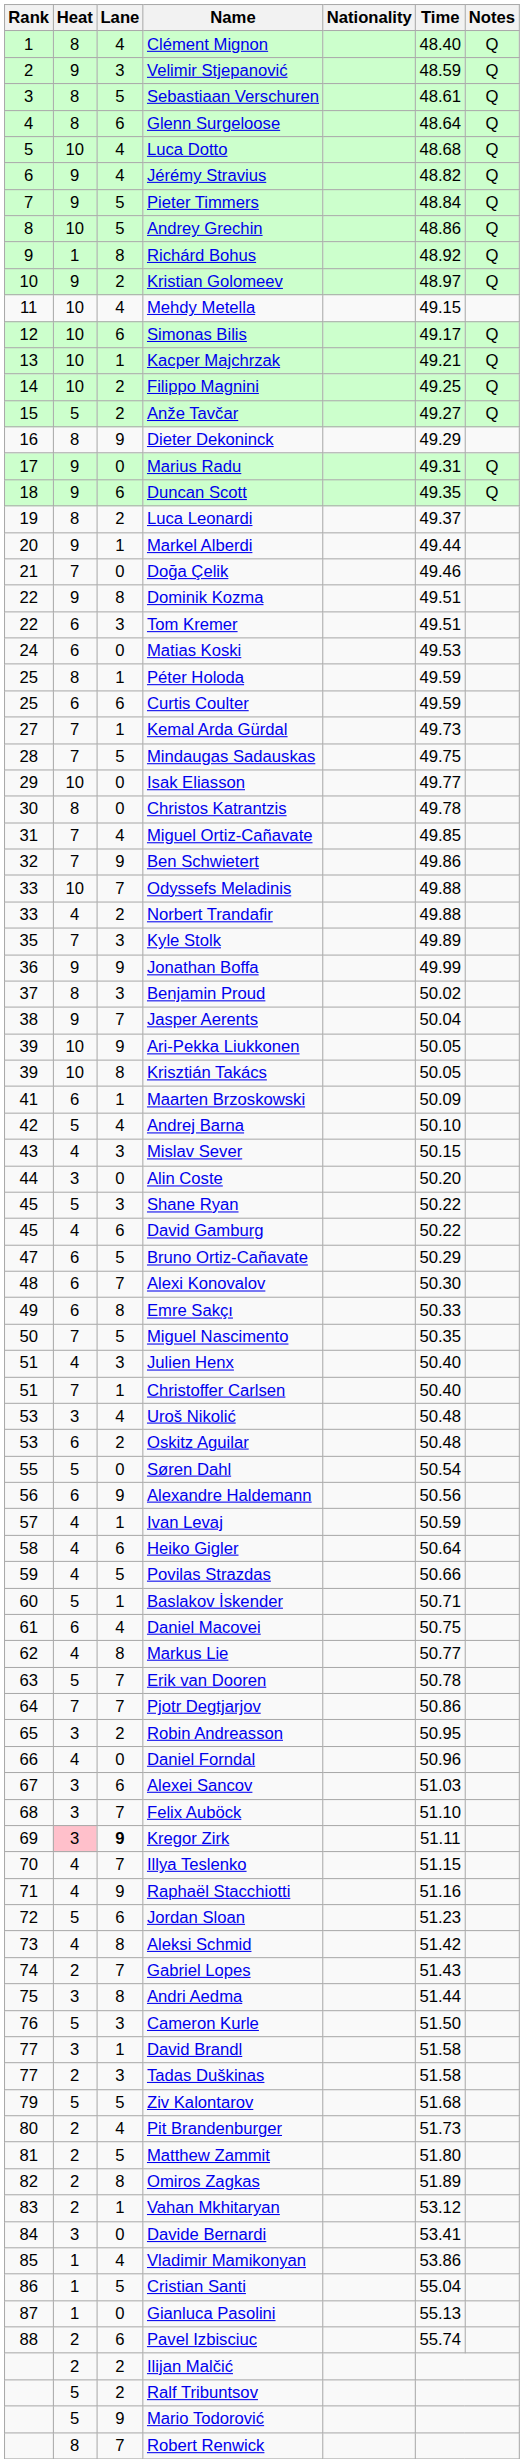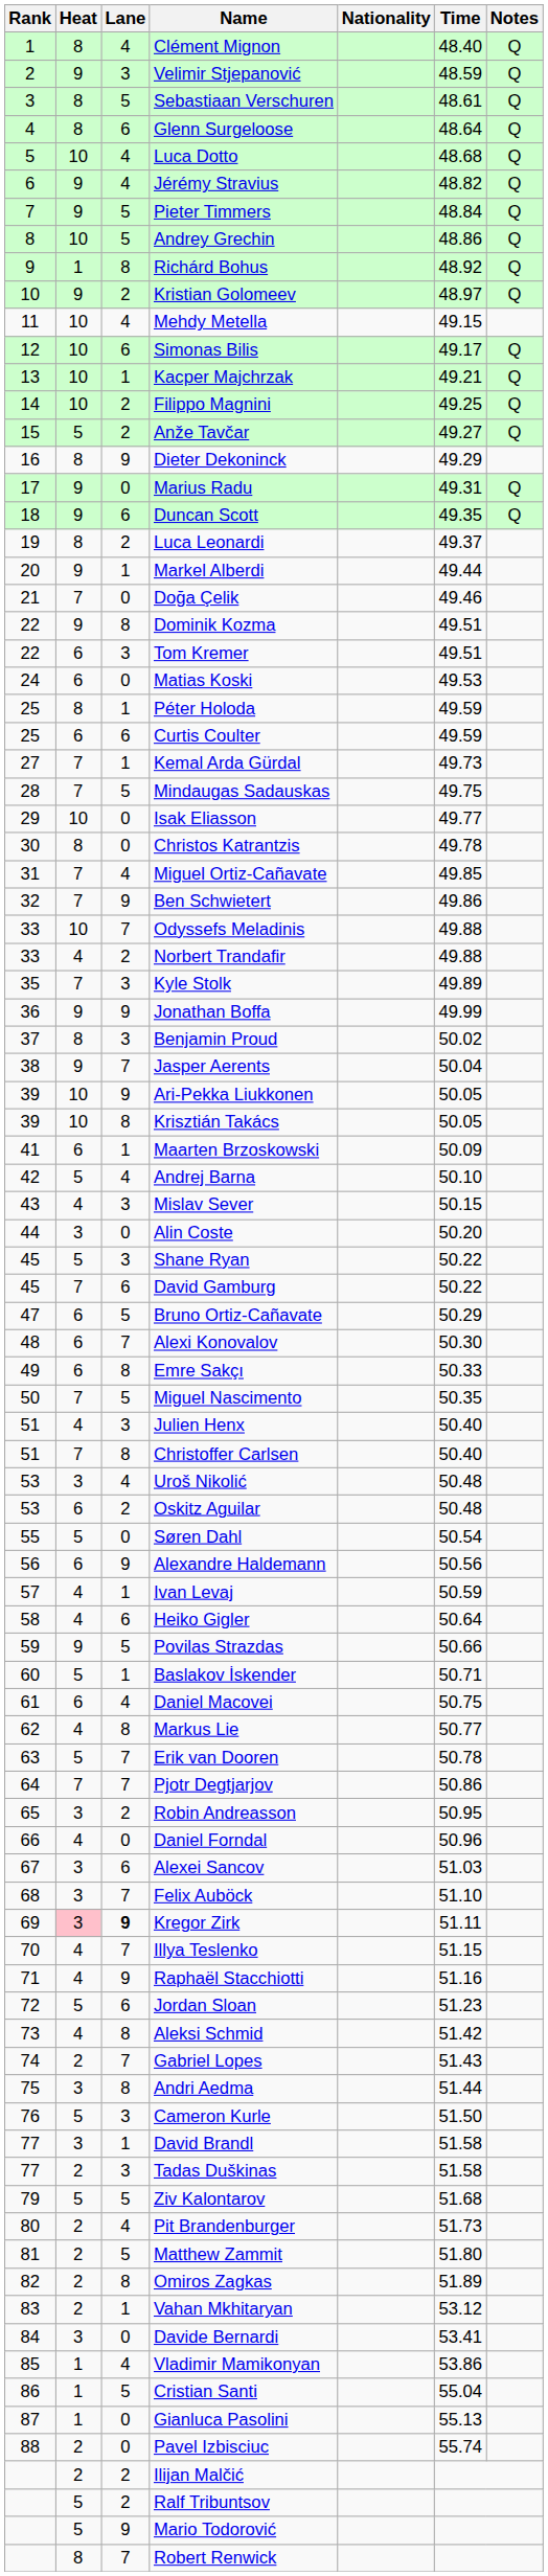 <table class="wikitable sortable" style="text-align:center">
 <tr>
 <th>Rank</th>
 <th>Heat</th>
 <th>Lane</th>
 <th>Name</th>
 <th>Nationality</th>
 <th>Time</th>
 <th>Notes</th>
 </tr>
 <tr bgcolor=ccffcc>
 <td>1</td>
 <td>8</td>
 <td>4</td>
 <td align=left><a href='#'>Clément Mignon</a></td>
 <td align=left></td>
 <td>48.40</td>
 <td>Q</td>
 </tr>
 <tr bgcolor=ccffcc>
 <td>2</td>
 <td>9</td>
 <td>3</td>
 <td align=left><a href='#'>Velimir Stjepanović</a></td>
 <td align=left></td>
 <td>48.59</td>
 <td>Q</td>
 </tr>
 <tr bgcolor=ccffcc>
 <td>3</td>
 <td>8</td>
 <td>5</td>
 <td align=left><a href='#'>Sebastiaan Verschuren</a></td>
 <td align=left></td>
 <td>48.61</td>
 <td>Q</td>
 </tr>
 <tr bgcolor=ccffcc>
 <td>4</td>
 <td>8</td>
 <td>6</td>
 <td align=left><a href='#'>Glenn Surgeloose</a></td>
 <td align=left></td>
 <td>48.64</td>
 <td>Q</td>
 </tr>
 <tr bgcolor=ccffcc>
 <td>5</td>
 <td>10</td>
 <td>4</td>
 <td align=left><a href='#'>Luca Dotto</a></td>
 <td align=left></td>
 <td>48.68</td>
 <td>Q</td>
 </tr>
 <tr bgcolor=ccffcc>
 <td>6</td>
 <td>9</td>
 <td>4</td>
 <td align=left><a href='#'>Jérémy Stravius</a></td>
 <td align=left></td>
 <td>48.82</td>
 <td>Q</td>
 </tr>
 <tr bgcolor=ccffcc>
 <td>7</td>
 <td>9</td>
 <td>5</td>
 <td align=left><a href='#'>Pieter Timmers</a></td>
 <td align=left></td>
 <td>48.84</td>
 <td>Q</td>
 </tr>
 <tr bgcolor=ccffcc>
 <td>8</td>
 <td>10</td>
 <td>5</td>
 <td align=left><a href='#'>Andrey Grechin</a></td>
 <td align=left></td>
 <td>48.86</td>
 <td>Q</td>
 </tr>
 <tr bgcolor=ccffcc>
 <td>9</td>
 <td>1</td>
 <td>8</td>
 <td align=left><a href='#'>Richárd Bohus</a></td>
 <td align=left></td>
 <td>48.92</td>
 <td>Q</td>
 </tr>
 <tr bgcolor=ccffcc>
 <td>10</td>
 <td>9</td>
 <td>2</td>
 <td align=left><a href='#'>Kristian Golomeev</a></td>
 <td align=left></td>
 <td>48.97</td>
 <td>Q</td>
 </tr>
 <tr>
 <td>11</td>
 <td>10</td>
 <td>4</td>
 <td align=left><a href='#'>Mehdy Metella</a></td>
 <td align=left></td>
 <td>49.15</td>
 <td></td>
 </tr>
 <tr bgcolor=ccffcc>
 <td>12</td>
 <td>10</td>
 <td>6</td>
 <td align=left><a href='#'>Simonas Bilis</a></td>
 <td align=left></td>
 <td>49.17</td>
 <td>Q</td>
 </tr>
 <tr bgcolor=ccffcc>
 <td>13</td>
 <td>10</td>
 <td>1</td>
 <td align=left><a href='#'>Kacper Majchrzak</a></td>
 <td align=left></td>
 <td>49.21</td>
 <td>Q</td>
 </tr>
 <tr bgcolor=ccffcc>
 <td>14</td>
 <td>10</td>
 <td>2</td>
 <td align=left><a href='#'>Filippo Magnini</a></td>
 <td align=left></td>
 <td>49.25</td>
 <td>Q</td>
 </tr>
 <tr bgcolor=ccffcc>
 <td>15</td>
 <td>5</td>
 <td>2</td>
 <td align=left><a href='#'>Anže Tavčar</a></td>
 <td align=left></td>
 <td>49.27</td>
 <td>Q</td>
 </tr>
 <tr>
 <td>16</td>
 <td>8</td>
 <td>9</td>
 <td align=left><a href='#'>Dieter Dekoninck</a></td>
 <td align=left></td>
 <td>49.29</td>
 <td></td>
 </tr>
 <tr bgcolor=ccffcc>
 <td>17</td>
 <td>9</td>
 <td>0</td>
 <td align=left><a href='#'>Marius Radu</a></td>
 <td align=left></td>
 <td>49.31</td>
 <td>Q</td>
 </tr>
 <tr bgcolor=ccffcc>
 <td>18</td>
 <td>9</td>
 <td>6</td>
 <td align=left><a href='#'>Duncan Scott</a></td>
 <td align=left></td>
 <td>49.35</td>
 <td>Q</td>
 </tr>
 <tr>
 <td>19</td>
 <td>8</td>
 <td>2</td>
 <td align=left><a href='#'>Luca Leonardi</a></td>
 <td align=left></td>
 <td>49.37</td>
 <td></td>
 </tr>
 <tr>
 <td>20</td>
 <td>9</td>
 <td>1</td>
 <td align=left><a href='#'>Markel Alberdi</a></td>
 <td align=left></td>
 <td>49.44</td>
 <td></td>
 </tr>
 <tr>
 <td>21</td>
 <td>7</td>
 <td>0</td>
 <td align=left><a href='#'>Doğa Çelik</a></td>
 <td align=left></td>
 <td>49.46</td>
 <td></td>
 </tr>
 <tr>
 <td>22</td>
 <td>9</td>
 <td>8</td>
 <td align=left><a href='#'>Dominik Kozma</a></td>
 <td align=left></td>
 <td>49.51</td>
 <td></td>
 </tr>
 <tr>
 <td>22</td>
 <td>6</td>
 <td>3</td>
 <td align=left><a href='#'>Tom Kremer</a></td>
 <td align=left></td>
 <td>49.51</td>
 <td></td>
 </tr>
 <tr>
 <td>24</td>
 <td>6</td>
 <td>0</td>
 <td align=left><a href='#'>Matias Koski</a></td>
 <td align=left></td>
 <td>49.53</td>
 <td></td>
 </tr>
 <tr>
 <td>25</td>
 <td>8</td>
 <td>1</td>
 <td align=left><a href='#'>Péter Holoda</a></td>
 <td align=left></td>
 <td>49.59</td>
 <td></td>
 </tr>
 <tr>
 <td>25</td>
 <td>6</td>
 <td>6</td>
 <td align=left><a href='#'>Curtis Coulter</a></td>
 <td align=left></td>
 <td>49.59</td>
 <td></td>
 </tr>
 <tr>
 <td>27</td>
 <td>7</td>
 <td>1</td>
 <td align=left><a href='#'>Kemal Arda Gürdal</a></td>
 <td align=left></td>
 <td>49.73</td>
 <td></td>
 </tr>
 <tr>
 <td>28</td>
 <td>7</td>
 <td>5</td>
 <td align=left><a href='#'>Mindaugas Sadauskas</a></td>
 <td align=left></td>
 <td>49.75</td>
 <td></td>
 </tr>
 <tr>
 <td>29</td>
 <td>10</td>
 <td>0</td>
 <td align=left><a href='#'>Isak Eliasson</a></td>
 <td align=left></td>
 <td>49.77</td>
 <td></td>
 </tr>
 <tr>
 <td>30</td>
 <td>8</td>
 <td>0</td>
 <td align=left><a href='#'>Christos Katrantzis</a></td>
 <td align=left></td>
 <td>49.78</td>
 <td></td>
 </tr>
 <tr>
 <td>31</td>
 <td>7</td>
 <td>4</td>
 <td align=left><a href='#'>Miguel Ortiz-Cañavate</a></td>
 <td align=left></td>
 <td>49.85</td>
 <td></td>
 </tr>
 <tr>
 <td>32</td>
 <td>7</td>
 <td>9</td>
 <td align=left><a href='#'>Ben Schwietert</a></td>
 <td align=left></td>
 <td>49.86</td>
 <td></td>
 </tr>
 <tr>
 <td>33</td>
 <td>10</td>
 <td>7</td>
 <td align=left><a href='#'>Odyssefs Meladinis</a></td>
 <td align=left></td>
 <td>49.88</td>
 <td></td>
 </tr>
 <tr>
 <td>33</td>
 <td>4</td>
 <td>2</td>
 <td align=left><a href='#'>Norbert Trandafir</a></td>
 <td align=left></td>
 <td>49.88</td>
 <td></td>
 </tr>
 <tr>
 <td>35</td>
 <td>7</td>
 <td>3</td>
 <td align=left><a href='#'>Kyle Stolk</a></td>
 <td align=left></td>
 <td>49.89</td>
 <td></td>
 </tr>
 <tr>
 <td>36</td>
 <td>9</td>
 <td>9</td>
 <td align=left><a href='#'>Jonathan Boffa</a></td>
 <td align=left></td>
 <td>49.99</td>
 <td></td>
 </tr>
 <tr>
 <td>37</td>
 <td>8</td>
 <td>3</td>
 <td align=left><a href='#'>Benjamin Proud</a></td>
 <td align=left></td>
 <td>50.02</td>
 <td></td>
 </tr>
 <tr>
 <td>38</td>
 <td>9</td>
 <td>7</td>
 <td align=left><a href='#'>Jasper Aerents</a></td>
 <td align=left></td>
 <td>50.04</td>
 <td></td>
 </tr>
 <tr>
 <td>39</td>
 <td>10</td>
 <td>9</td>
 <td align=left><a href='#'>Ari-Pekka Liukkonen</a></td>
 <td align=left></td>
 <td>50.05</td>
 <td></td>
 </tr>
 <tr>
 <td>39</td>
 <td>10</td>
 <td>8</td>
 <td align=left><a href='#'>Krisztián Takács</a></td>
 <td align=left></td>
 <td>50.05</td>
 <td></td>
 </tr>
 <tr>
 <td>41</td>
 <td>6</td>
 <td>1</td>
 <td align=left><a href='#'>Maarten Brzoskowski</a></td>
 <td align=left></td>
 <td>50.09</td>
 <td></td>
 </tr>
 <tr>
 <td>42</td>
 <td>5</td>
 <td>4</td>
 <td align=left><a href='#'>Andrej Barna</a></td>
 <td align=left></td>
 <td>50.10</td>
 <td></td>
 </tr>
 <tr>
 <td>43</td>
 <td>4</td>
 <td>3</td>
 <td align=left><a href='#'>Mislav Sever</a></td>
 <td align=left></td>
 <td>50.15</td>
 <td></td>
 </tr>
 <tr>
 <td>44</td>
 <td>3</td>
 <td>0</td>
 <td align=left><a href='#'>Alin Coste</a></td>
 <td align=left></td>
 <td>50.20</td>
 <td></td>
 </tr>
 <tr>
 <td>45</td>
 <td>5</td>
 <td>3</td>
 <td align=left><a href='#'>Shane Ryan</a></td>
 <td align=left></td>
 <td>50.22</td>
 <td></td>
 </tr>
 <tr>
 <td>45</td>
-<td>4</td>
+<td>7</td>
 <td>6</td>
 <td align=left><a href='#'>David Gamburg</a></td>
 <td align=left></td>
 <td>50.22</td>
 <td></td>
 </tr>
 <tr>
 <td>47</td>
 <td>6</td>
 <td>5</td>
 <td align=left><a href='#'>Bruno Ortiz-Cañavate</a></td>
 <td align=left></td>
 <td>50.29</td>
 <td></td>
 </tr>
 <tr>
 <td>48</td>
 <td>6</td>
 <td>7</td>
 <td align=left><a href='#'>Alexi Konovalov</a></td>
 <td align=left></td>
 <td>50.30</td>
 <td></td>
 </tr>
 <tr>
 <td>49</td>
 <td>6</td>
 <td>8</td>
 <td align=left><a href='#'>Emre Sakçı</a></td>
 <td align=left></td>
 <td>50.33</td>
 <td></td>
 </tr>
 <tr>
 <td>50</td>
 <td>7</td>
 <td>5</td>
 <td align=left><a href='#'>Miguel Nascimento</a></td>
 <td align=left></td>
 <td>50.35</td>
 <td></td>
 </tr>
 <tr>
 <td>51</td>
 <td>4</td>
 <td>3</td>
 <td align=left><a href='#'>Julien Henx</a></td>
 <td align=left></td>
 <td>50.40</td>
 <td></td>
 </tr>
 <tr>
 <td>51</td>
 <td>7</td>
-<td>1</td>
+<td>8</td>
 <td align=left><a href='#'>Christoffer Carlsen</a></td>
 <td align=left></td>
 <td>50.40</td>
 <td></td>
 </tr>
 <tr>
 <td>53</td>
 <td>3</td>
 <td>4</td>
 <td align=left><a href='#'>Uroš Nikolić</a></td>
 <td align=left></td>
 <td>50.48</td>
 <td></td>
 </tr>
 <tr>
 <td>53</td>
 <td>6</td>
 <td>2</td>
 <td align=left><a href='#'>Oskitz Aguilar</a></td>
 <td align=left></td>
 <td>50.48</td>
 <td></td>
 </tr>
 <tr>
 <td>55</td>
 <td>5</td>
 <td>0</td>
 <td align=left><a href='#'>Søren Dahl</a></td>
 <td align=left></td>
 <td>50.54</td>
 <td></td>
 </tr>
 <tr>
 <td>56</td>
 <td>6</td>
 <td>9</td>
 <td align=left><a href='#'>Alexandre Haldemann</a></td>
 <td align=left></td>
 <td>50.56</td>
 <td></td>
 </tr>
 <tr>
 <td>57</td>
 <td>4</td>
 <td>1</td>
 <td align=left><a href='#'>Ivan Levaj</a></td>
 <td align=left></td>
 <td>50.59</td>
 <td></td>
 </tr>
 <tr>
 <td>58</td>
 <td>4</td>
 <td>6</td>
 <td align=left><a href='#'>Heiko Gigler</a></td>
 <td align=left></td>
 <td>50.64</td>
 <td></td>
 </tr>
 <tr>
 <td>59</td>
-<td>4</td>
+<td>9</td>
 <td>5</td>
 <td align=left><a href='#'>Povilas Strazdas</a></td>
 <td align=left></td>
 <td>50.66</td>
 <td></td>
 </tr>
 <tr>
 <td>60</td>
 <td>5</td>
 <td>1</td>
 <td align=left><a href='#'>Baslakov İskender</a></td>
 <td align=left></td>
 <td>50.71</td>
 <td></td>
 </tr>
 <tr>
 <td>61</td>
 <td>6</td>
 <td>4</td>
 <td align=left><a href='#'>Daniel Macovei</a></td>
 <td align=left></td>
 <td>50.75</td>
 <td></td>
 </tr>
 <tr>
 <td>62</td>
 <td>4</td>
 <td>8</td>
 <td align=left><a href='#'>Markus Lie</a></td>
 <td align=left></td>
 <td>50.77</td>
 <td></td>
 </tr>
 <tr>
 <td>63</td>
 <td>5</td>
 <td>7</td>
 <td align=left><a href='#'>Erik van Dooren</a></td>
 <td align=left></td>
 <td>50.78</td>
 <td></td>
 </tr>
 <tr>
 <td>64</td>
 <td>7</td>
 <td>7</td>
 <td align=left><a href='#'>Pjotr Degtjarjov</a></td>
 <td align=left></td>
 <td>50.86</td>
 <td></td>
 </tr>
 <tr>
 <td>65</td>
 <td>3</td>
 <td>2</td>
 <td align=left><a href='#'>Robin Andreasson</a></td>
 <td align=left></td>
 <td>50.95</td>
 <td></td>
 </tr>
 <tr>
 <td>66</td>
 <td>4</td>
 <td>0</td>
 <td align=left><a href='#'>Daniel Forndal</a></td>
 <td align=left></td>
 <td>50.96</td>
 <td></td>
 </tr>
 <tr>
 <td>67</td>
 <td>3</td>
 <td>6</td>
 <td align=left><a href='#'>Alexei Sancov</a></td>
 <td align=left></td>
 <td>51.03</td>
 <td></td>
 </tr>
 <tr>
 <td>68</td>
 <td>3</td>
 <td>7</td>
 <td align=left><a href='#'>Felix Auböck</a></td>
 <td align=left></td>
 <td>51.10</td>
 <td></td>
 </tr>
 <tr>
 <td>69</td>
 <td style="background: pink;">3</td>
 <td><strong>9</strong></td>
 <td align=left><a href='#'>Kregor Zirk</a></td>
 <td align=left></td>
 <td>51.11</td>
 <td></td>
 </tr>
 <tr>
 <td>70</td>
 <td>4</td>
 <td>7</td>
 <td align=left><a href='#'>Illya Teslenko</a></td>
 <td align=left></td>
 <td>51.15</td>
 <td></td>
 </tr>
 <tr>
 <td>71</td>
 <td>4</td>
 <td>9</td>
 <td align=left><a href='#'>Raphaël Stacchiotti</a></td>
 <td align=left></td>
 <td>51.16</td>
 <td></td>
 </tr>
 <tr>
 <td>72</td>
 <td>5</td>
 <td>6</td>
 <td align=left><a href='#'>Jordan Sloan</a></td>
 <td align=left></td>
 <td>51.23</td>
 <td></td>
 </tr>
 <tr>
 <td>73</td>
 <td>4</td>
 <td>8</td>
 <td align=left><a href='#'>Aleksi Schmid</a></td>
 <td align=left></td>
 <td>51.42</td>
 <td></td>
 </tr>
 <tr>
 <td>74</td>
 <td>2</td>
 <td>7</td>
 <td align=left><a href='#'>Gabriel Lopes</a></td>
 <td align=left></td>
 <td>51.43</td>
 <td></td>
 </tr>
 <tr>
 <td>75</td>
 <td>3</td>
 <td>8</td>
 <td align=left><a href='#'>Andri Aedma</a></td>
 <td align=left></td>
 <td>51.44</td>
 <td></td>
 </tr>
 <tr>
 <td>76</td>
 <td>5</td>
 <td>3</td>
 <td align=left><a href='#'>Cameron Kurle</a></td>
 <td align=left></td>
 <td>51.50</td>
 <td></td>
 </tr>
 <tr>
 <td>77</td>
 <td>3</td>
 <td>1</td>
 <td align=left><a href='#'>David Brandl</a></td>
 <td align=left></td>
 <td>51.58</td>
 <td></td>
 </tr>
 <tr>
 <td>77</td>
 <td>2</td>
 <td>3</td>
 <td align=left><a href='#'>Tadas Duškinas</a></td>
 <td align=left></td>
 <td>51.58</td>
 <td></td>
 </tr>
 <tr>
 <td>79</td>
 <td>5</td>
 <td>5</td>
 <td align=left><a href='#'>Ziv Kalontarov</a></td>
 <td align=left></td>
 <td>51.68</td>
 <td></td>
 </tr>
 <tr>
 <td>80</td>
 <td>2</td>
 <td>4</td>
 <td align=left><a href='#'>Pit Brandenburger</a></td>
 <td align=left></td>
 <td>51.73</td>
 <td></td>
 </tr>
 <tr>
 <td>81</td>
 <td>2</td>
 <td>5</td>
 <td align=left><a href='#'>Matthew Zammit</a></td>
 <td align=left></td>
 <td>51.80</td>
 <td></td>
 </tr>
 <tr>
 <td>82</td>
 <td>2</td>
 <td>8</td>
 <td align=left><a href='#'>Omiros Zagkas</a></td>
 <td align=left></td>
 <td>51.89</td>
 <td></td>
 </tr>
 <tr>
 <td>83</td>
 <td>2</td>
 <td>1</td>
 <td align=left><a href='#'>Vahan Mkhitaryan</a></td>
 <td align=left></td>
 <td>53.12</td>
 <td></td>
 </tr>
 <tr>
 <td>84</td>
 <td>3</td>
 <td>0</td>
 <td align=left><a href='#'>Davide Bernardi</a></td>
 <td align=left></td>
 <td>53.41</td>
 <td></td>
 </tr>
 <tr>
 <td>85</td>
 <td>1</td>
 <td>4</td>
 <td align=left><a href='#'>Vladimir Mamikonyan</a></td>
 <td align=left></td>
 <td>53.86</td>
 <td></td>
 </tr>
 <tr>
 <td>86</td>
 <td>1</td>
 <td>5</td>
 <td align=left><a href='#'>Cristian Santi</a></td>
 <td align=left></td>
 <td>55.04</td>
 <td></td>
 </tr>
 <tr>
 <td>87</td>
 <td>1</td>
 <td>0</td>
 <td align=left><a href='#'>Gianluca Pasolini</a></td>
 <td align=left></td>
 <td>55.13</td>
 <td></td>
 </tr>
 <tr>
 <td>88</td>
 <td>2</td>
-<td>6</td>
+<td>0</td>
 <td align=left><a href='#'>Pavel Izbisciuc</a></td>
 <td align=left></td>
 <td>55.74</td>
 <td></td>
 </tr>
 <tr>
 <td></td>
 <td>2</td>
 <td>2</td>
 <td align=left><a href='#'>Ilijan Malčić</a></td>
 <td align=left></td>
 <td colspan=2></td>
 </tr>
 <tr>
 <td></td>
 <td>5</td>
 <td>2</td>
 <td align=left><a href='#'>Ralf Tribuntsov</a></td>
 <td align=left></td>
 <td colspan=2></td>
 </tr>
 <tr>
 <td></td>
 <td>5</td>
 <td>9</td>
 <td align=left><a href='#'>Mario Todorović</a></td>
 <td align=left></td>
 <td colspan=2></td>
 </tr>
 <tr>
 <td></td>
 <td>8</td>
 <td>7</td>
 <td align=left><a href='#'>Robert Renwick</a></td>
 <td align=left></td>
 <td colspan=2></td>
 </tr>
 </table>
